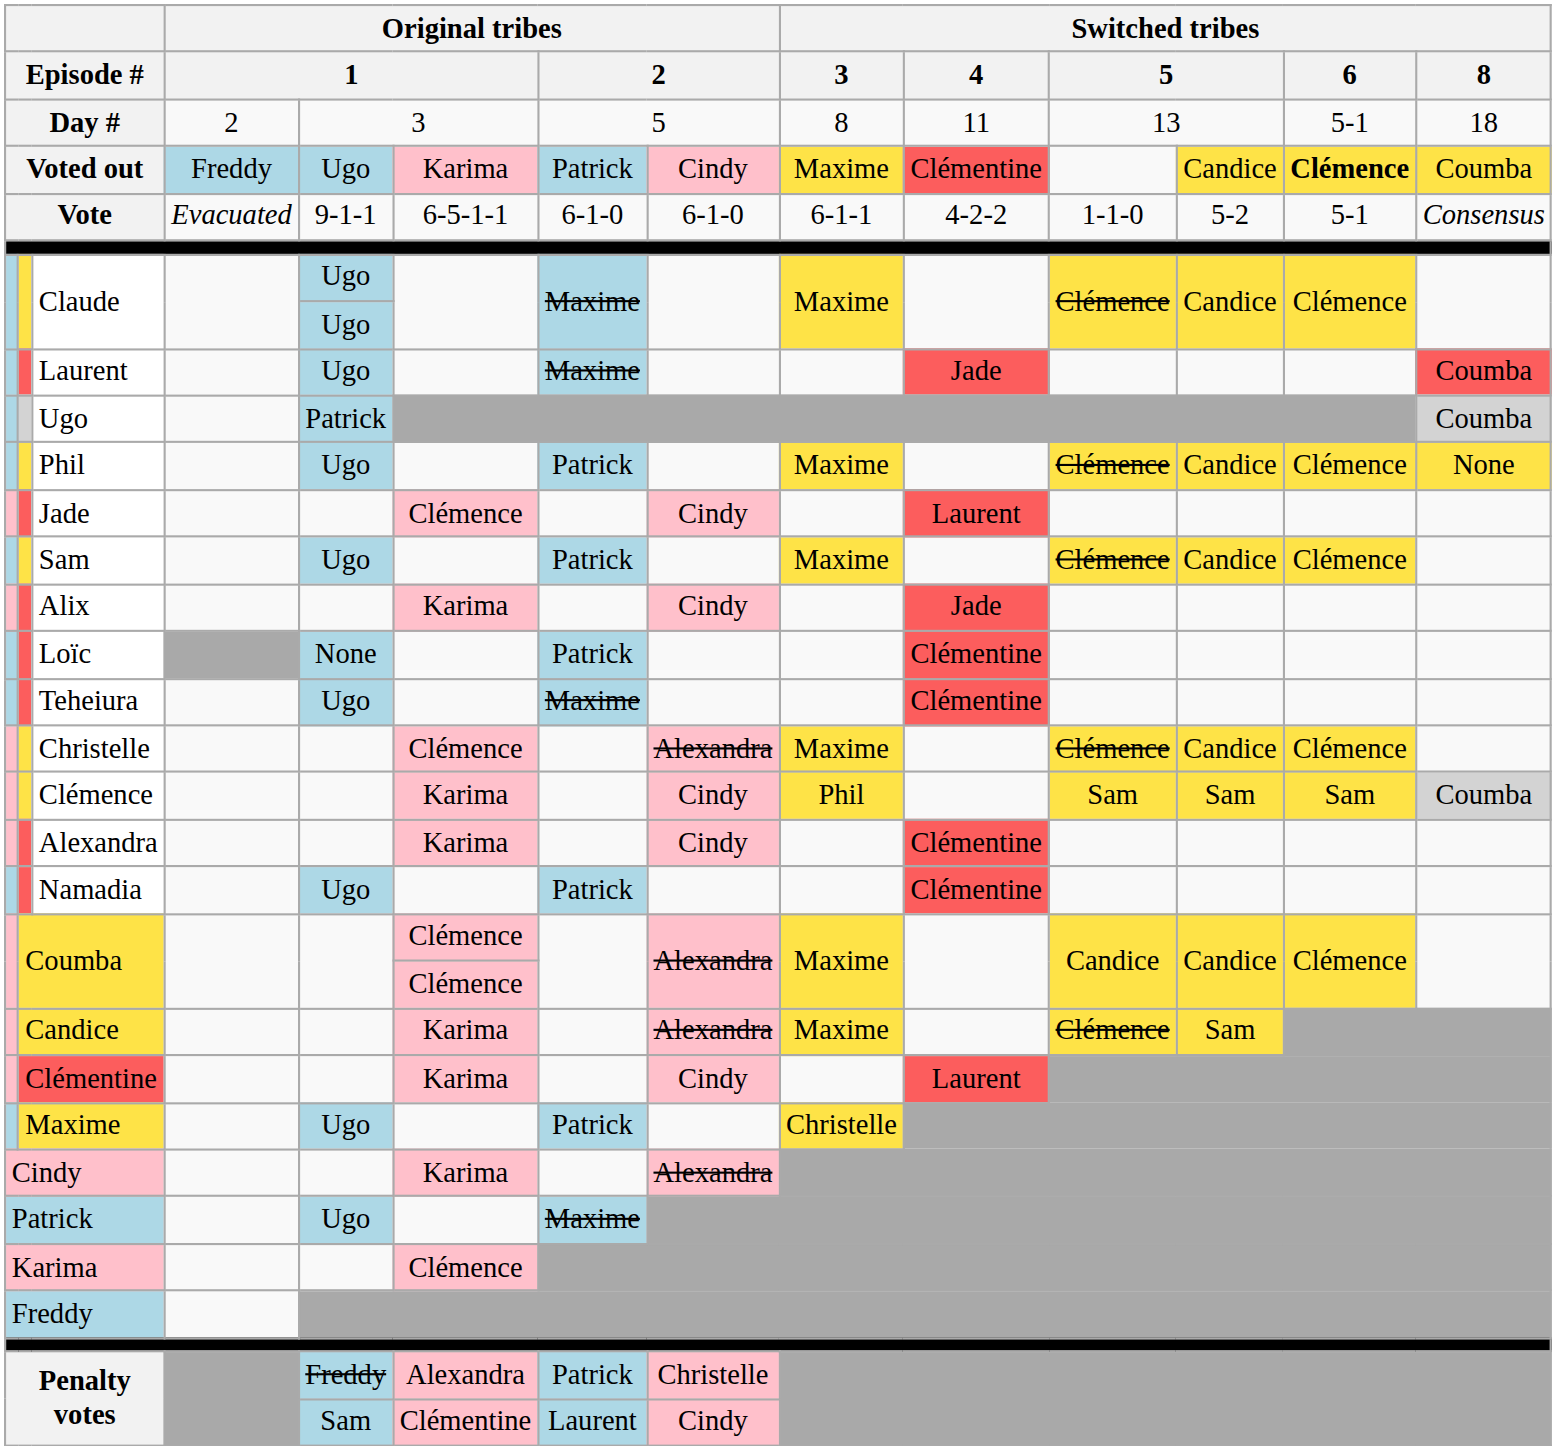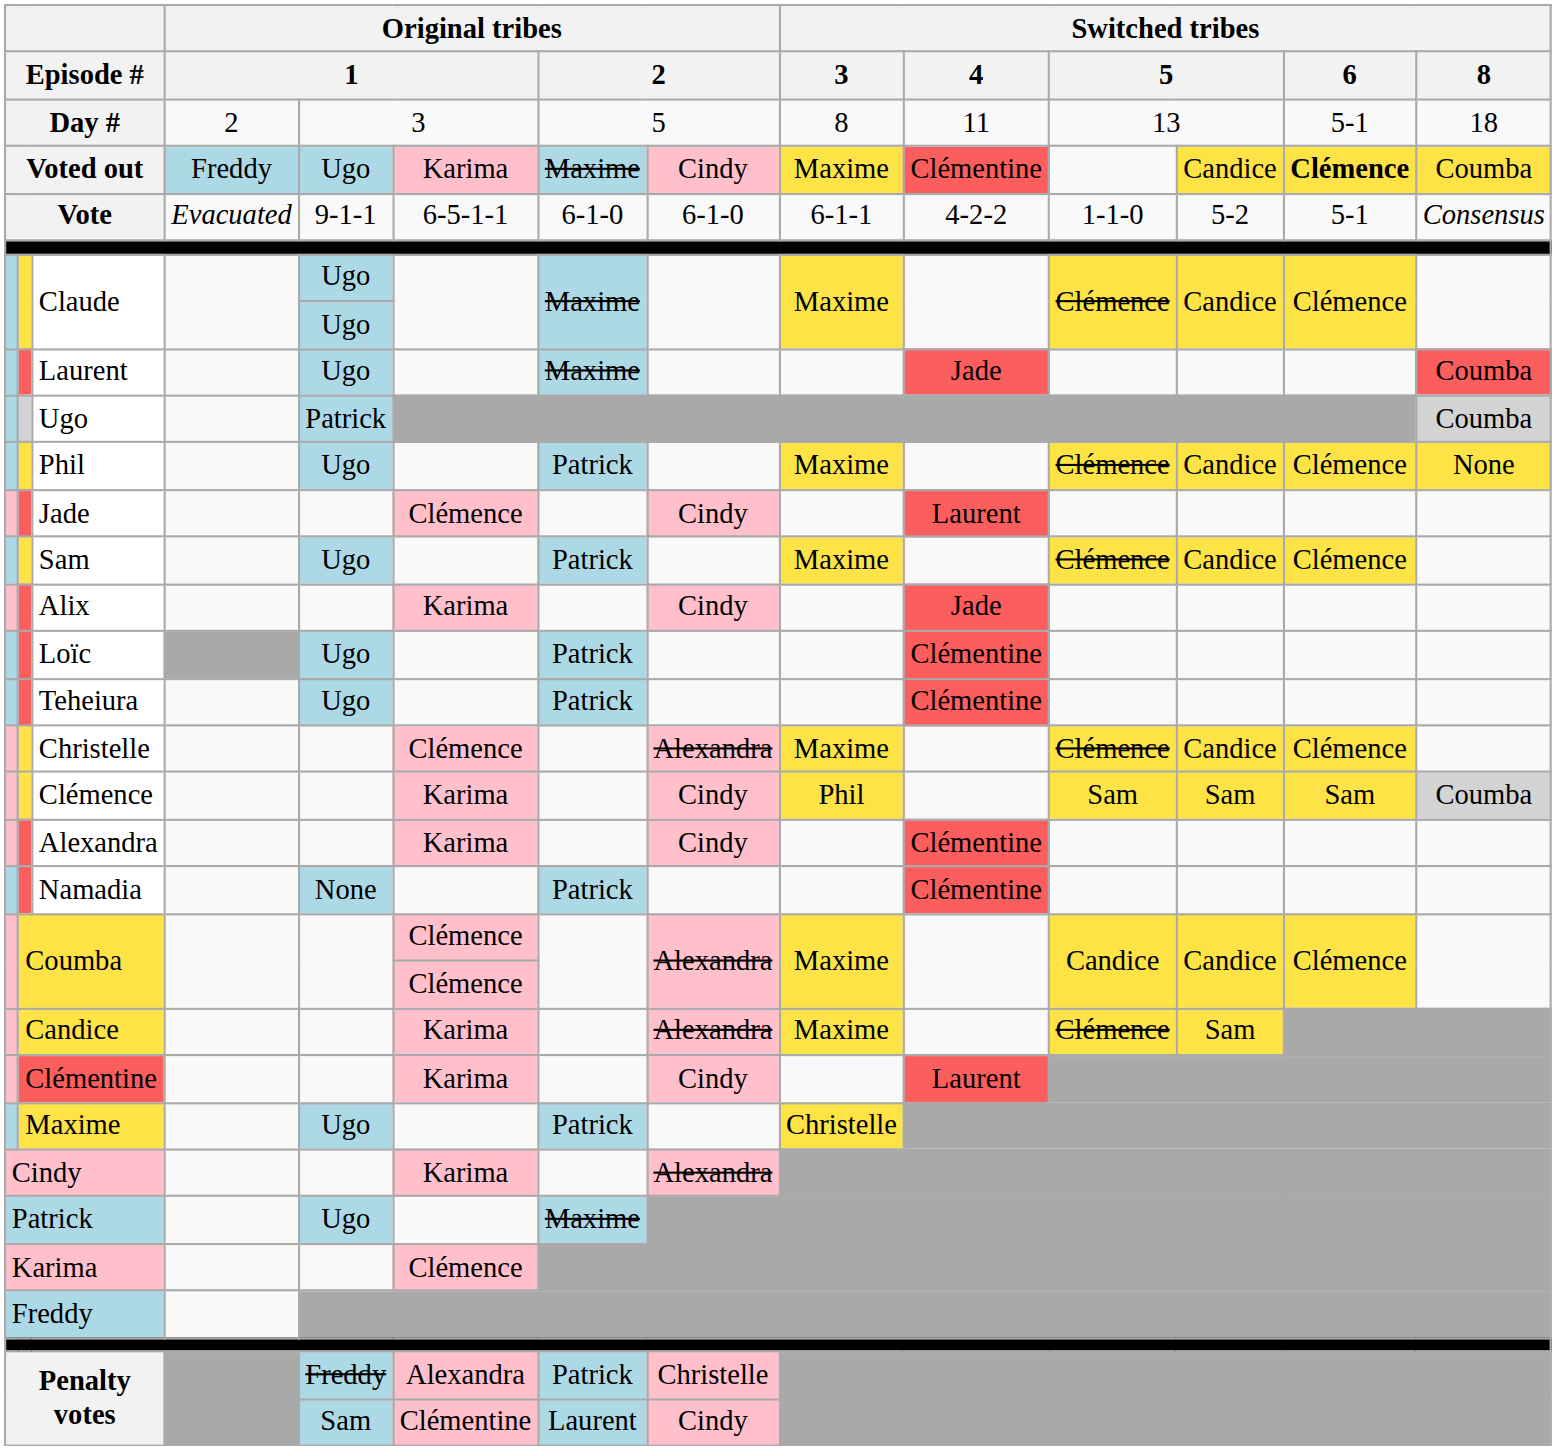 <table class="wikitable" style="font-size:85%; text-align:center; white-space: nowrap">
 <tr>
 <th colspan="3"></th>
 <th colspan="5">Original tribes</th>
 <th colspan="6">Switched tribes</th>
 </tr>
 <tr>
 <th colspan="3">Episode #</th>
 <th colspan="3">1</th>
 <th colspan="2">2</th>
 <th>3</th>
 <th>4</th>
 <th colspan="2">5</th>
 <th>6</th>
 <th>8</th>
 </tr>
 <tr>
 <th colspan="3">Day #</th>
 <td>2</td>
 <td colspan="2">3</td>
 <td colspan="2">5</td>
 <td>8</td>
 <td>11</td>
 <td colspan="2">13</td>
 <td>5-1</td>
 <td>18</td>
 </tr>
 <tr>
 <th colspan="3">Voted out</th>
 <td bgcolor="lightblue" align="center">Freddy</td>
 <td bgcolor="lightblue" align="center">Ugo</td>
 <td bgcolor="pink" align="center">Karima</td>
-<td bgcolor="lightblue" align="center">Patrick</td>
+<td bgcolor="lightblue" align="center"><s>Maxime</s></td>
 <td bgcolor="pink" align="center">Cindy</td>
 <td bgcolor="#fee347">Maxime</td>
 <td bgcolor="#fc5d5d">Clémentine</td>
 <td></td>
 <td bgcolor="#fee347">Candice</td>
 <td bgcolor="#fee347"><strong>Clémence</strong></td>
 <td bgcolor="#fee347">Coumba</td>
 </tr>
 <tr>
 <th colspan="3">Vote</th>
 <td><em>Evacuated</em></td>
 <td>9-1-1</td>
 <td>6-5-1-1</td>
 <td>6-1-0</td>
 <td>6-1-0</td>
 <td>6-1-1</td>
 <td>4-2-2</td>
 <td>1-1-0</td>
 <td>5-2</td>
 <td>5-1</td>
 <td><em>Consensus</em></td>
 </tr>
 <tr>
 <td colspan="29" style="background:black;"></td>
 </tr>
 <tr>
 <td rowspan="2" bgcolor="lightblue"></td>
 <td rowspan="2" bgcolor="#fee347"></td>
 <td align="left" rowspan="2" bgcolor="white">Claude</td>
 <td rowspan="2"></td>
 <td bgcolor="lightblue" align="center">Ugo</td>
 <td rowspan="2"></td>
 <td bgcolor="lightblue" align="center" rowspan="2"><s>Maxime</s></td>
 <td rowspan="2"></td>
 <td bgcolor="#fee347" rowspan="2">Maxime</td>
 <td rowspan="2"></td>
 <td bgcolor="#fee347" rowspan="2"><s>Clémence</s></td>
 <td bgcolor="#fee347" rowspan="2">Candice</td>
 <td bgcolor="#fee347" rowspan="2">Clémence</td>
 <td rowspan="2"></td>
 </tr>
 <tr>
 <td bgcolor="lightblue" align="center">Ugo</td>
 </tr>
 <tr>
 <td bgcolor="lightblue"></td>
 <td bgcolor="#fc5d5d"></td>
 <td align="left" bgcolor="white">Laurent</td>
 <td></td>
 <td bgcolor="lightblue" align="center">Ugo</td>
 <td></td>
 <td bgcolor="lightblue" align="center"><s>Maxime</s></td>
 <td></td>
 <td></td>
 <td bgcolor="#fc5d5d">Jade</td>
 <td></td>
 <td></td>
 <td></td>
 <td bgcolor="#fc5d5d"><span>Coumba</span></td>
 </tr>
 <tr>
 <td bgcolor="lightblue"></td>
 <td bgcolor="lightgrey"></td>
 <td align="left" style="background:white; color:black;">Ugo</td>
 <td></td>
 <td bgcolor="lightblue" align="center">Patrick</td>
 <td colspan="8" style="background:darkgray; border:darkgray;"></td>
 <td bgcolor="lightgrey"><span>Coumba</span></td>
 </tr>
 <tr>
 <td bgcolor="lightblue"></td>
 <td bgcolor="#fee347"></td>
 <td align="left" bgcolor="white">Phil</td>
 <td></td>
 <td bgcolor="lightblue" align="center">Ugo</td>
 <td></td>
 <td bgcolor="lightblue" align="center">Patrick</td>
 <td></td>
 <td bgcolor="#fee347">Maxime</td>
 <td></td>
 <td bgcolor="#fee347"><s>Clémence</s></td>
 <td bgcolor="#fee347">Candice</td>
 <td bgcolor="#fee347">Clémence</td>
 <td bgcolor="#fee347">None</td>
 </tr>
 <tr>
 <td bgcolor="pink"></td>
 <td bgcolor="#fc5d5d"></td>
 <td align="left" bgcolor="white">Jade</td>
 <td></td>
 <td></td>
 <td bgcolor="pink" align="center">Clémence</td>
 <td></td>
 <td bgcolor="pink" align="center">Cindy</td>
 <td></td>
 <td bgcolor="#fc5d5d">Laurent</td>
 <td></td>
 <td></td>
 <td></td>
 <td></td>
 </tr>
 <tr>
 <td bgcolor="lightblue"></td>
 <td bgcolor="#fee347"></td>
 <td align="left" bgcolor="white">Sam</td>
 <td></td>
 <td bgcolor="lightblue" align="center">Ugo</td>
 <td></td>
 <td bgcolor="lightblue" align="center">Patrick</td>
 <td></td>
 <td bgcolor="#fee347">Maxime</td>
 <td></td>
 <td bgcolor="#fee347"><s>Clémence</s></td>
 <td bgcolor="#fee347">Candice</td>
 <td bgcolor="#fee347">Clémence</td>
 <td></td>
 </tr>
 <tr>
 <td bgcolor="pink"></td>
 <td bgcolor="#fc5d5d"></td>
 <td align="left" bgcolor="white">Alix</td>
 <td></td>
 <td></td>
 <td bgcolor="pink" align="center">Karima</td>
 <td></td>
 <td bgcolor="pink" align="center">Cindy</td>
 <td></td>
 <td bgcolor="#fc5d5d">Jade</td>
 <td></td>
 <td></td>
 <td></td>
 <td></td>
 </tr>
 <tr>
 <td bgcolor="lightblue"></td>
 <td bgcolor="#fc5d5d"></td>
 <td align="left" bgcolor="white">Loïc</td>
 <td bgcolor="darkgrey"></td>
-<td bgcolor="lightblue" align="center">None</td>
+<td bgcolor="lightblue" align="center">Ugo</td>
 <td></td>
 <td bgcolor="lightblue" align="center">Patrick</td>
 <td></td>
 <td></td>
 <td bgcolor="#fc5d5d">Clémentine</td>
 <td></td>
 <td></td>
 <td></td>
 <td></td>
 </tr>
 <tr>
 <td bgcolor="lightblue"></td>
 <td bgcolor="#fc5d5d"></td>
 <td align="left" bgcolor="white">Teheiura</td>
 <td></td>
 <td bgcolor="lightblue" align="center">Ugo</td>
 <td></td>
-<td bgcolor="lightblue" align="center"><s>Maxime</s></td>
+<td bgcolor="lightblue" align="center">Patrick</td>
 <td></td>
 <td></td>
 <td bgcolor="#fc5d5d">Clémentine</td>
 <td></td>
 <td></td>
 <td></td>
 <td></td>
 </tr>
 <tr>
 <td bgcolor="pink"></td>
 <td bgcolor="#fee347"></td>
 <td align="left" bgcolor="white">Christelle</td>
 <td></td>
 <td></td>
 <td bgcolor="pink" align="center">Clémence</td>
 <td></td>
 <td bgcolor="pink" align="center"><s>Alexandra</s></td>
 <td bgcolor="#fee347">Maxime</td>
 <td></td>
 <td bgcolor="#fee347"><s>Clémence</s></td>
 <td bgcolor="#fee347">Candice</td>
 <td bgcolor="#fee347">Clémence</td>
 <td></td>
 </tr>
 <tr>
 <td bgcolor="pink"></td>
 <td bgcolor="#fee347"></td>
 <td align="left" bgcolor="white">Clémence</td>
 <td></td>
 <td></td>
 <td bgcolor="pink" align="center">Karima</td>
 <td></td>
 <td bgcolor="pink" align="center">Cindy</td>
 <td bgcolor="#fee347">Phil</td>
 <td></td>
 <td bgcolor="#fee347">Sam</td>
 <td bgcolor="#fee347">Sam</td>
 <td bgcolor="#fee347">Sam</td>
 <td bgcolor="lightgrey"><span>Coumba</span></td>
 </tr>
 <tr>
 <td bgcolor="pink"></td>
 <td bgcolor="#fc5d5d"></td>
 <td align="left" bgcolor="white">Alexandra</td>
 <td></td>
 <td></td>
 <td bgcolor="pink" align="center">Karima</td>
 <td></td>
 <td bgcolor="pink" align="center">Cindy</td>
 <td></td>
 <td bgcolor="#fc5d5d">Clémentine</td>
 <td></td>
 <td></td>
 <td></td>
 <td></td>
 </tr>
 <tr>
 <td bgcolor="lightblue"></td>
 <td bgcolor="#fc5d5d"></td>
 <td align="left" bgcolor="white">Namadia</td>
 <td></td>
-<td bgcolor="lightblue" align="center">Ugo</td>
+<td bgcolor="lightblue" align="center">None</td>
 <td></td>
 <td bgcolor="lightblue" align="center">Patrick</td>
 <td></td>
 <td></td>
 <td bgcolor="#fc5d5d">Clémentine</td>
 <td></td>
 <td></td>
 <td></td>
 <td></td>
 </tr>
 <tr>
 <td bgcolor="pink" rowspan="2"></td>
 <td colspan="2" rowspan="2" align="left" bgcolor="#fee347">Coumba</td>
 <td rowspan="2"></td>
 <td rowspan="2"></td>
 <td bgcolor="pink" align="center">Clémence</td>
 <td rowspan="2"></td>
 <td bgcolor="pink" rowspan="2" align="center"><s>Alexandra</s></td>
 <td rowspan="2" bgcolor="#fee347">Maxime</td>
 <td rowspan="2"></td>
 <td rowspan="2" bgcolor="#fee347">Candice</td>
 <td rowspan="2" bgcolor="#fee347">Candice</td>
 <td rowspan="2" bgcolor="#fee347">Clémence</td>
 <td rowspan="2"></td>
 </tr>
 <tr>
 <td bgcolor="pink" align="center">Clémence</td>
 </tr>
 <tr>
 <td bgcolor="pink"></td>
 <td align="left" colspan="2" bgcolor="#fee347">Candice</td>
 <td></td>
 <td></td>
 <td bgcolor="pink" align="center">Karima</td>
 <td></td>
 <td bgcolor="pink" align="center"><s>Alexandra</s></td>
 <td bgcolor="#fee347">Maxime</td>
 <td></td>
 <td bgcolor="#fee347"><s>Clémence</s></td>
 <td bgcolor="#fee347">Sam</td>
 <td colspan="17" style="background:darkgray; border:darkgrey;"></td>
 </tr>
 <tr>
 <td bgcolor="pink"></td>
 <td align="left" colspan="2" bgcolor="#fc5d5d">Clémentine</td>
 <td></td>
 <td></td>
 <td bgcolor="pink" align="center">Karima</td>
 <td></td>
 <td bgcolor="pink" align="center">Cindy</td>
 <td></td>
 <td bgcolor="#fc5d5d">Laurent</td>
 <td colspan="19" style="background:darkgray; border:darkgrey;"></td>
 </tr>
 <tr>
 <td bgcolor="lightblue"></td>
 <td align="left" colspan="2" bgcolor="#fee347">Maxime</td>
 <td></td>
 <td bgcolor="lightblue" align="center">Ugo</td>
 <td></td>
 <td bgcolor="lightblue" align="center">Patrick</td>
 <td></td>
 <td bgcolor="#fee347">Christelle</td>
 <td colspan="20" style="background:darkgray; border:darkgrey;"></td>
 </tr>
 <tr>
 <td align="left" colspan="3" bgcolor="pink">Cindy</td>
 <td></td>
 <td></td>
 <td bgcolor="pink" align="center">Karima</td>
 <td></td>
 <td bgcolor="pink" align="center"><s>Alexandra</s></td>
 <td colspan="21" style="background:darkgray; border:darkgrey;"></td>
 </tr>
 <tr>
 <td align="left" colspan="3" bgcolor="lightblue">Patrick</td>
 <td></td>
 <td bgcolor="lightblue" align="center">Ugo</td>
 <td></td>
 <td bgcolor="lightblue" align="center"><s>Maxime</s></td>
 <td colspan="22" bgcolor="darkgray"></td>
 </tr>
 <tr>
 <td align="left" colspan="3" bgcolor="pink">Karima</td>
 <td></td>
 <td></td>
 <td bgcolor="pink" align="center">Clémence</td>
 <td colspan="23" bgcolor="darkgray"></td>
 </tr>
 <tr>
 <td align="left" colspan="3" bgcolor="lightblue">Freddy</td>
 <td></td>
 <td colspan="27" bgcolor="darkgray"></td>
 </tr>
 <tr>
 <td colspan="31" style="background:black;"></td>
 </tr>
 <tr>
 <th colspan="3" rowspan="2">Penalty<br>votes</th>
 <td rowspan="2" bgcolor="darkgrey"></td>
 <td bgcolor="lightblue" align="center"><s>Freddy</s></td>
 <td bgcolor="pink" align="center">Alexandra</td>
 <td bgcolor="lightblue" align="center">Patrick</td>
 <td bgcolor="pink" align="center">Christelle</td>
 <td rowspan="2" colspan="6" bgcolor="darkgrey"></td>
 </tr>
 <tr>
 <td bgcolor="lightblue" align="center">Sam</td>
 <td bgcolor="pink" align="center">Clémentine</td>
 <td bgcolor="lightblue" align="center">Laurent</td>
 <td bgcolor="pink" align="center">Cindy</td>
 </tr>
 </table>
